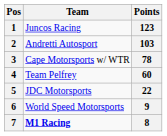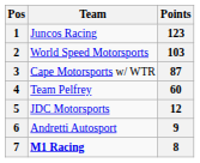 <table class="wikitable" style="font-size: 95%;">
 <tr>
 <th>Pos</th>
 <th>Team</th>
 <th>Points</th>
 </tr>
 <tr>
 <th>1</th>
 <td> <a href='#'>Juncos Racing</a></td>
 <th>123</th>
 </tr>
 <tr>
 <th>2</th>
-<td> <a href='#'>Andretti Autosport</a></td>
+<td> <a href='#'>World Speed Motorsports</a></td>
 <th>103</th>
 </tr>
 <tr>
 <th>3</th>
 <td> <a href='#'>Cape Motorsports</a> w/ WTR</td>
-<th>78</th>
+<th>87</th>
 </tr>
 <tr>
 <th>4</th>
 <td> <a href='#'>Team Pelfrey</a></td>
 <th>60</th>
 </tr>
 <tr>
 <th>5</th>
 <td> <a href='#'>JDC Motorsports</a></td>
-<th>22</th>
+<th>12</th>
 </tr>
 <tr>
 <th>6</th>
-<td> <a href='#'>World Speed Motorsports</a></td>
+<td> <a href='#'>Andretti Autosport</a></td>
 <th>9</th>
 </tr>
 <tr>
 <th>7</th>
 <td><strong> <a href='#'>M1 Racing</a></strong></td>
 <th>8</th>
 </tr>
 </table>
